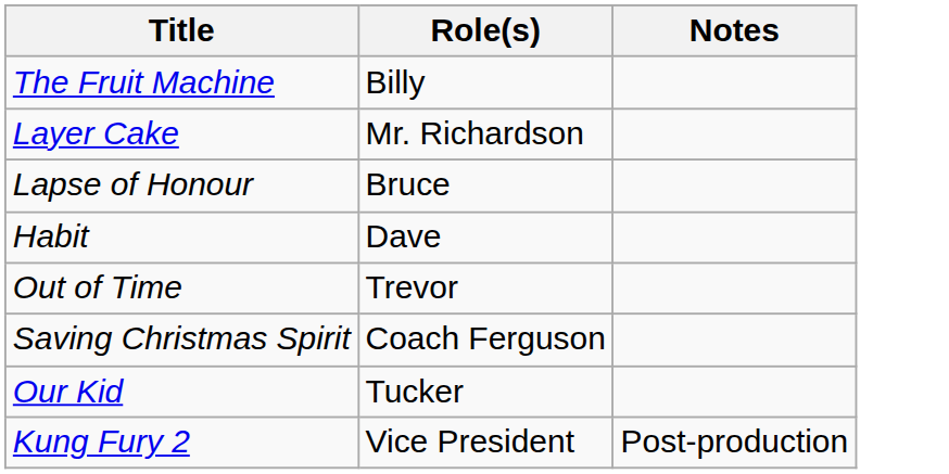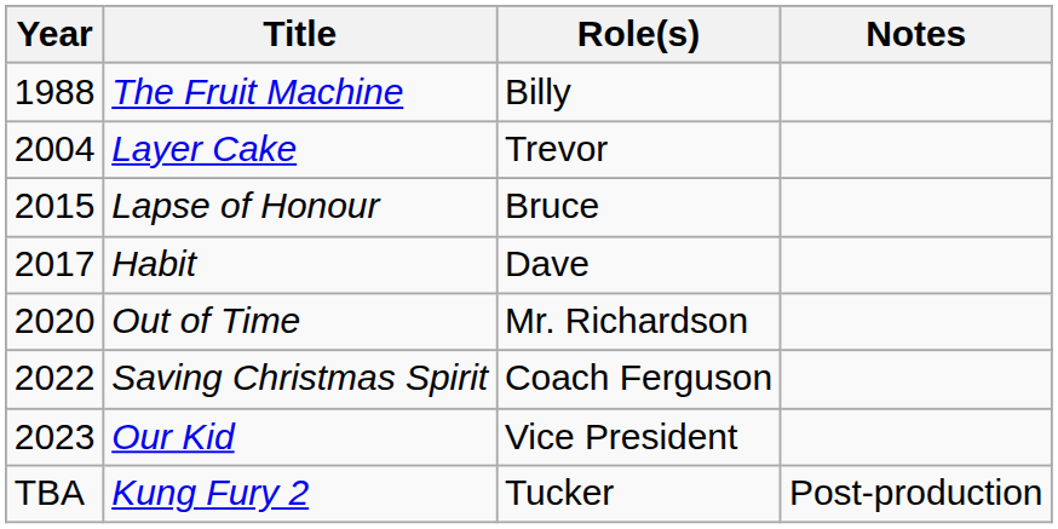 <table class="wikitable">
 <tr>
+<th>Year</th>
 <th>Title</th>
 <th>Role(s)</th>
 <th>Notes</th>
 </tr>
 <tr>
+<td>1988</td>
 <td><em><a href='#'>The Fruit Machine</a></em></td>
 <td>Billy</td>
 <td></td>
 </tr>
 <tr>
+<td>2004</td>
 <td><em><a href='#'>Layer Cake</a></em></td>
-<td>Mr. Richardson</td>
+<td>Trevor</td>
 <td></td>
 </tr>
 <tr>
+<td>2015</td>
 <td><em>Lapse of Honour</em></td>
 <td>Bruce</td>
 <td></td>
 </tr>
 <tr>
+<td>2017</td>
 <td><em>Habit</em></td>
 <td>Dave</td>
 <td></td>
 </tr>
 <tr>
+<td>2020</td>
 <td><em>Out of Time</em></td>
-<td>Trevor</td>
+<td>Mr. Richardson</td>
 <td></td>
 </tr>
 <tr>
+<td>2022</td>
 <td><em>Saving Christmas Spirit</em></td>
 <td>Coach Ferguson</td>
 <td></td>
 </tr>
 <tr>
+<td>2023</td>
 <td><em><a href='#'>Our Kid</a></em></td>
-<td>Tucker</td>
+<td>Vice President</td>
 <td></td>
 </tr>
 <tr>
+<td>TBA</td>
 <td><em><a href='#'>Kung Fury 2</a></em></td>
-<td>Vice President</td>
+<td>Tucker</td>
 <td>Post-production</td>
 </tr>
 </table>
